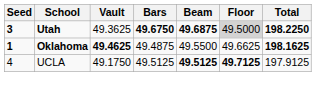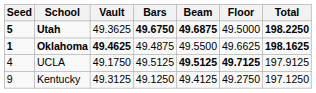 <table class="wikitable">
 <tr>
 <th>Seed</th>
 <th>School</th>
 <th>Vault</th>
 <th>Bars</th>
 <th>Beam</th>
 <th>Floor</th>
 <th>Total</th>
 </tr>
 <tr>
-<td><strong>3</strong></td>
+<td><strong>5</strong></td>
 <td><strong>Utah</strong></td>
 <td>49.3625</td>
 <td><strong>49.6750</strong></td>
 <td><strong>49.6875</strong></td>
-<td style="background: lightgrey;">49.5000</td>
+<td>49.5000</td>
 <td><strong>198.2250</strong></td>
 </tr>
 <tr>
 <td><strong>1</strong></td>
 <td><strong>Oklahoma</strong></td>
 <td><strong>49.4625</strong></td>
 <td>49.4875</td>
 <td>49.5500</td>
 <td>49.6625</td>
 <td><strong>198.1625</strong></td>
 </tr>
 <tr>
 <td>4</td>
 <td>UCLA</td>
 <td>49.1750</td>
 <td>49.5125</td>
 <td><strong>49.5125</strong></td>
 <td><strong>49.7125</strong></td>
 <td>197.9125</td>
 </tr>
+<tr>
+<td>9</td>
+<td>Kentucky</td>
+<td>49.3125</td>
+<td>49.1250</td>
+<td>49.4125</td>
+<td>49.2750</td>
+<td>197.1250</td>
+</tr>
 </table>
